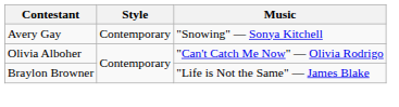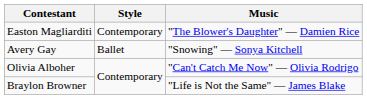 <table class="wikitable">
 <tr>
 <th>Contestant</th>
 <th>Style</th>
 <th>Music</th>
 </tr>
 <tr>
+<td>Easton Magliarditi</td>
+<td>Contemporary</td>
+<td>"<a href='#'>The Blower's Daughter</a>" — <a href='#'>Damien Rice</a></td>
+</tr>
+<tr>
 <td>Avery Gay</td>
-<td>Contemporary</td>
+<td>Ballet</td>
 <td>"Snowing" — <a href='#'>Sonya Kitchell</a></td>
 </tr>
 <tr>
 <td>Olivia Alboher</td>
 <td rowspan="2">Contemporary</td>
 <td>"<a href='#'>Can't Catch Me Now</a>" — <a href='#'>Olivia Rodrigo</a></td>
 </tr>
 <tr>
 <td>Braylon Browner</td>
 <td>"Life is Not the Same" — <a href='#'>James Blake</a></td>
 </tr>
 </table>
